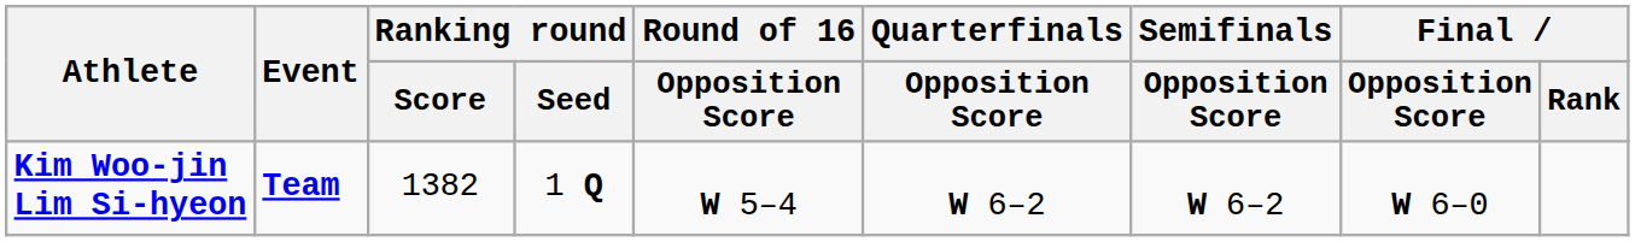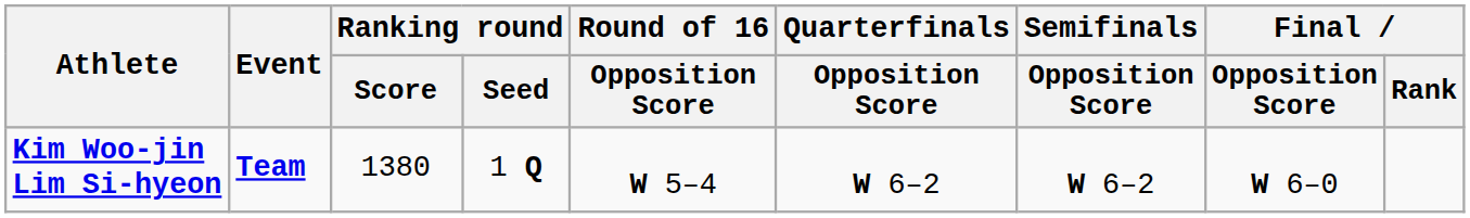 <table class="wikitable" style="font-size:90%; text-align:center">
 <tr>
 <th rowspan=2>Athlete</th>
 <th rowspan=2>Event</th>
 <th colspan="2">Ranking round</th>
 <th>Round of 16</th>
 <th>Quarterfinals</th>
 <th>Semifinals</th>
 <th colspan="2">Final / </th>
 </tr>
 <tr style="font-size:95%">
 <th>Score</th>
 <th>Seed</th>
 <th>Opposition<br>Score</th>
 <th>Opposition<br>Score</th>
 <th>Opposition<br>Score</th>
 <th>Opposition<br>Score</th>
 <th>Rank</th>
 </tr>
 <tr align=center>
 <td align=left><strong><a href='#'>Kim Woo-jin</a><br><a href='#'>Lim Si-hyeon</a></strong></td>
 <td align=left><strong><a href='#'>Team</a></strong></td>
-<td>1382 </td>
+<td>1380 </td>
 <td>1 <strong>Q</strong></td>
 <td><br><strong>W</strong> 5–4</td>
 <td><br><strong>W</strong> 6–2</td>
 <td><br><strong>W</strong> 6–2</td>
 <td><br><strong>W</strong> 6–0</td>
 <td></td>
 </tr>
 </table>
